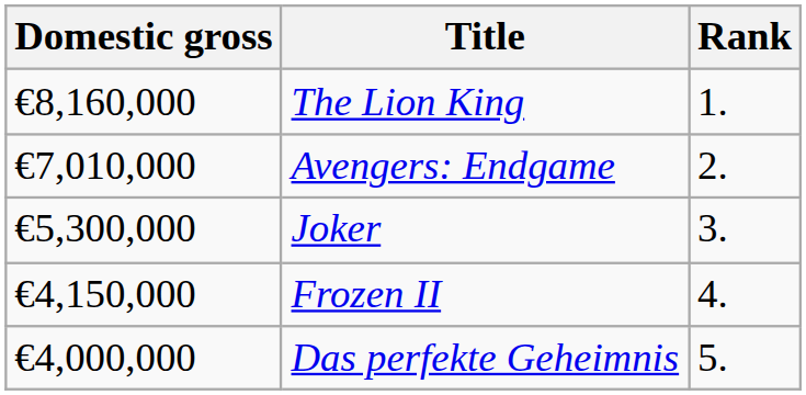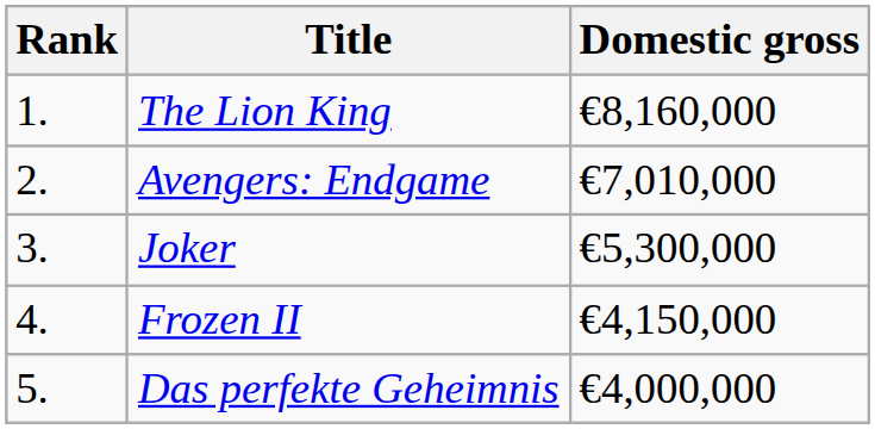 <table class="wikitable sortable" style="margin:auto; margin:auto">
 <tr>
+<th>Rank</th>
+<th>Title</th>
 <th>Domestic gross</th>
-<th>Title</th>
-<th>Rank</th>
 </tr>
 <tr>
+<td>1.</td>
+<td><em><a href='#'>The Lion King</a></em></td>
 <td>€8,160,000</td>
-<td><em><a href='#'>The Lion King</a></em></td>
-<td>1.</td>
 </tr>
 <tr>
+<td>2.</td>
+<td><em><a href='#'>Avengers: Endgame</a></em></td>
 <td>€7,010,000</td>
-<td><em><a href='#'>Avengers: Endgame</a></em></td>
-<td>2.</td>
 </tr>
 <tr>
+<td>3.</td>
+<td><em><a href='#'>Joker</a></em></td>
 <td>€5,300,000</td>
-<td><em><a href='#'>Joker</a></em></td>
-<td>3.</td>
 </tr>
 <tr>
+<td>4.</td>
+<td><em><a href='#'>Frozen II</a></em></td>
 <td>€4,150,000</td>
-<td><em><a href='#'>Frozen II</a></em></td>
-<td>4.</td>
 </tr>
 <tr>
+<td>5.</td>
+<td><em><a href='#'>Das perfekte Geheimnis</a></em></td>
 <td>€4,000,000</td>
-<td><em><a href='#'>Das perfekte Geheimnis</a></em></td>
-<td>5.</td>
 </tr>
 </table>
